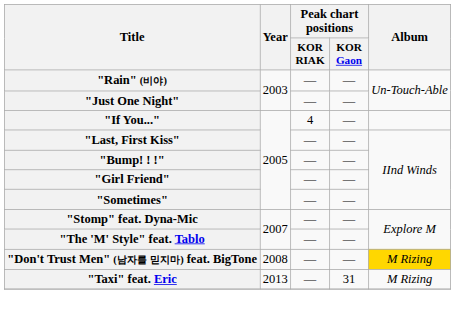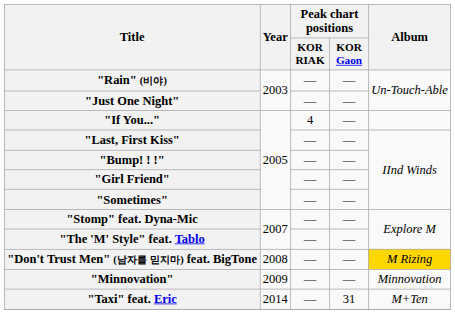 <table class="wikitable plainrowheaders" style="text-align:center;">
 <tr>
 <th scope="col" rowspan="2">Title</th>
 <th scope="col" rowspan="2">Year</th>
 <th scope="col" colspan="2">Peak chart <br> positions</th>
 <th scope="col" rowspan="2">Album</th>
 </tr>
 <tr>
 <th align="center" style="width:3em;font-size:90%;">KOR<br>RIAK<br></th>
 <th align="center" style="width:3em;font-size:90%;">KOR<br><a href='#'>Gaon</a><br></th>
 </tr>
 <tr>
 <th scope="row">"Rain" <small>(비야)</small></th>
 <td rowspan="2">2003</td>
 <td>—</td>
 <td>—</td>
 <td rowspan="2"><em>Un-Touch-Able</em></td>
 </tr>
 <tr>
 <th scope="row">"Just One Night"</th>
 <td>—</td>
 <td>—</td>
 </tr>
 <tr>
 <th scope="row">"If You..."</th>
 <td rowspan="5">2005</td>
 <td>4</td>
 <td>—</td>
 <td></td>
 </tr>
 <tr>
 <th scope="row">"Last, First Kiss"</th>
 <td>—</td>
 <td>—</td>
 <td rowspan="4"><em>IInd Winds</em></td>
 </tr>
 <tr>
 <th scope="row">"Bump! ! !"</th>
 <td>—</td>
 <td>—</td>
 </tr>
 <tr>
 <th scope="row">"Girl Friend"</th>
 <td>—</td>
 <td>—</td>
 </tr>
 <tr>
 <th scope="row">"Sometimes"</th>
 <td>—</td>
 <td>—</td>
 </tr>
 <tr>
 <th scope="row">"Stomp" feat. Dyna-Mic</th>
 <td rowspan="2">2007</td>
 <td>—</td>
 <td>—</td>
 <td rowspan="2"><em>Explore M</em></td>
 </tr>
 <tr>
 <th scope="row">"The 'M' Style" feat. <a href='#'>Tablo</a></th>
 <td>—</td>
 <td>—</td>
 </tr>
 <tr>
 <th scope="row">"Don't Trust Men" <small>(남자를 믿지마)</small> feat. BigTone</th>
 <td>2008</td>
 <td>—</td>
 <td>—</td>
 <td style="background: gold;"><em>M Rizing</em></td>
 </tr>
 <tr>
+<th scope="row">"Minnovation"</th>
+<td>2009</td>
+<td>—</td>
+<td>—</td>
+<td><em>Minnovation</em></td>
+</tr>
+<tr>
 <th scope="row">"Taxi" feat. <a href='#'>Eric</a></th>
-<td>2013</td>
+<td>2014</td>
 <td>—</td>
 <td>31</td>
-<td><em>M Rizing</em></td>
+<td><em>M+Ten</em></td>
 </tr>
 <tr>
 </tr>
 </table>
